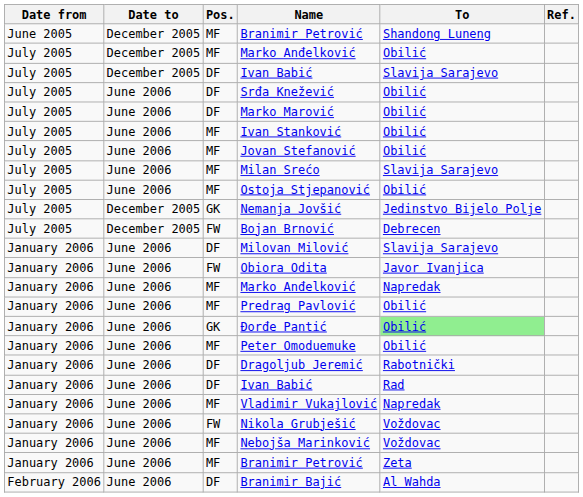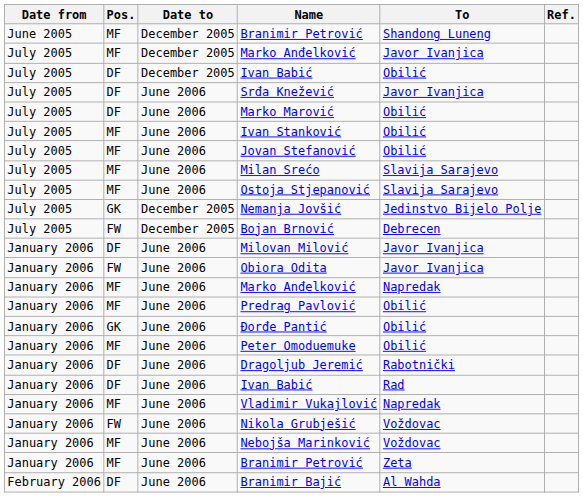 <table class="wikitable">
 <tr>
 <th>Date from</th>
+<th>Pos.</th>
 <th>Date to</th>
-<th>Pos.</th>
 <th>Name</th>
 <th>To</th>
 <th>Ref.</th>
 </tr>
 <tr>
 <td>June 2005</td>
+<td>MF</td>
 <td>December 2005</td>
-<td>MF</td>
 <td> <a href='#'>Branimir Petrović</a></td>
 <td> <a href='#'>Shandong Luneng</a></td>
 <td></td>
 </tr>
 <tr>
 <td>July 2005</td>
+<td>MF</td>
 <td>December 2005</td>
-<td>MF</td>
 <td> <a href='#'>Marko Anđelković</a></td>
+<td> <a href='#'>Javor Ivanjica</a></td>
+<td></td>
+</tr>
+<tr>
+<td>July 2005</td>
+<td>DF</td>
+<td>December 2005</td>
+<td> <a href='#'>Ivan Babić</a></td>
 <td> <a href='#'>Obilić</a></td>
 <td></td>
 </tr>
 <tr>
 <td>July 2005</td>
-<td>December 2005</td>
 <td>DF</td>
-<td> <a href='#'>Ivan Babić</a></td>
-<td> <a href='#'>Slavija Sarajevo</a></td>
+<td>June 2006</td>
+<td> <a href='#'>Srđa Knežević</a></td>
+<td> <a href='#'>Javor Ivanjica</a></td>
 <td></td>
 </tr>
 <tr>
 <td>July 2005</td>
+<td>DF</td>
 <td>June 2006</td>
-<td>DF</td>
-<td> <a href='#'>Srđa Knežević</a></td>
-<td> <a href='#'>Obilić</a></td>
-<td></td>
-</tr>
-<tr>
-<td>July 2005</td>
-<td>June 2006</td>
-<td>DF</td>
 <td> <a href='#'>Marko Marović</a></td>
 <td> <a href='#'>Obilić</a></td>
 <td></td>
 </tr>
 <tr>
 <td>July 2005</td>
+<td>MF</td>
 <td>June 2006</td>
-<td>MF</td>
 <td> <a href='#'>Ivan Stanković</a></td>
 <td> <a href='#'>Obilić</a></td>
 <td></td>
 </tr>
 <tr>
 <td>July 2005</td>
+<td>MF</td>
 <td>June 2006</td>
-<td>MF</td>
 <td> <a href='#'>Jovan Stefanović</a></td>
 <td> <a href='#'>Obilić</a></td>
 <td></td>
 </tr>
 <tr>
 <td>July 2005</td>
+<td>MF</td>
 <td>June 2006</td>
-<td>MF</td>
 <td> <a href='#'>Milan Srećo</a></td>
 <td> <a href='#'>Slavija Sarajevo</a></td>
 <td></td>
 </tr>
 <tr>
 <td>July 2005</td>
+<td>MF</td>
 <td>June 2006</td>
-<td>MF</td>
 <td> <a href='#'>Ostoja Stjepanović</a></td>
-<td> <a href='#'>Obilić</a></td>
+<td> <a href='#'>Slavija Sarajevo</a></td>
 <td></td>
 </tr>
 <tr>
 <td>July 2005</td>
+<td>GK</td>
 <td>December 2005</td>
-<td>GK</td>
 <td> <a href='#'>Nemanja Jovšić</a></td>
 <td> <a href='#'>Jedinstvo Bijelo Polje</a></td>
 <td></td>
 </tr>
 <tr>
 <td>July 2005</td>
+<td>FW</td>
 <td>December 2005</td>
-<td>FW</td>
 <td> <a href='#'>Bojan Brnović</a></td>
 <td> <a href='#'>Debrecen</a></td>
 <td></td>
 </tr>
 <tr>
 <td>January 2006</td>
+<td>DF</td>
 <td>June 2006</td>
-<td>DF</td>
 <td> <a href='#'>Milovan Milović</a></td>
-<td> <a href='#'>Slavija Sarajevo</a></td>
+<td> <a href='#'>Javor Ivanjica</a></td>
 <td></td>
 </tr>
 <tr>
 <td>January 2006</td>
+<td>FW</td>
 <td>June 2006</td>
-<td>FW</td>
 <td> <a href='#'>Obiora Odita</a></td>
 <td> <a href='#'>Javor Ivanjica</a></td>
 <td></td>
 </tr>
 <tr>
 <td>January 2006</td>
+<td>MF</td>
 <td>June 2006</td>
-<td>MF</td>
 <td> <a href='#'>Marko Anđelković</a></td>
 <td> <a href='#'>Napredak</a></td>
 <td></td>
 </tr>
 <tr>
 <td>January 2006</td>
+<td>MF</td>
 <td>June 2006</td>
-<td>MF</td>
 <td> <a href='#'>Predrag Pavlović</a></td>
 <td> <a href='#'>Obilić</a></td>
 <td></td>
 </tr>
 <tr>
 <td>January 2006</td>
+<td>GK</td>
 <td>June 2006</td>
-<td>GK</td>
 <td> <a href='#'>Đorđe Pantić</a></td>
-<td style="background: lightgreen;"> <a href='#'>Obilić</a></td>
+<td> <a href='#'>Obilić</a></td>
 <td></td>
 </tr>
 <tr>
 <td>January 2006</td>
+<td>MF</td>
 <td>June 2006</td>
-<td>MF</td>
 <td> <a href='#'>Peter Omoduemuke</a></td>
 <td> <a href='#'>Obilić</a></td>
 <td></td>
 </tr>
 <tr>
 <td>January 2006</td>
+<td>DF</td>
 <td>June 2006</td>
-<td>DF</td>
 <td> <a href='#'>Dragoljub Jeremić</a></td>
 <td> <a href='#'>Rabotnički</a></td>
 <td></td>
 </tr>
 <tr>
 <td>January 2006</td>
+<td>DF</td>
 <td>June 2006</td>
-<td>DF</td>
 <td> <a href='#'>Ivan Babić</a></td>
 <td> <a href='#'>Rad</a></td>
 <td></td>
 </tr>
 <tr>
 <td>January 2006</td>
+<td>MF</td>
 <td>June 2006</td>
-<td>MF</td>
 <td> <a href='#'>Vladimir Vukajlović</a></td>
 <td> <a href='#'>Napredak</a></td>
 <td></td>
 </tr>
 <tr>
 <td>January 2006</td>
+<td>FW</td>
 <td>June 2006</td>
-<td>FW</td>
 <td> <a href='#'>Nikola Grubješić</a></td>
 <td> <a href='#'>Voždovac</a></td>
 <td></td>
 </tr>
 <tr>
 <td>January 2006</td>
+<td>MF</td>
 <td>June 2006</td>
-<td>MF</td>
 <td> <a href='#'>Nebojša Marinković</a></td>
 <td> <a href='#'>Voždovac</a></td>
 <td></td>
 </tr>
 <tr>
 <td>January 2006</td>
+<td>MF</td>
 <td>June 2006</td>
-<td>MF</td>
 <td> <a href='#'>Branimir Petrović</a></td>
 <td> <a href='#'>Zeta</a></td>
 <td></td>
 </tr>
 <tr>
 <td>February 2006</td>
+<td>DF</td>
 <td>June 2006</td>
-<td>DF</td>
 <td> <a href='#'>Branimir Bajić</a></td>
 <td> <a href='#'>Al Wahda</a></td>
 <td></td>
 </tr>
 </table>
